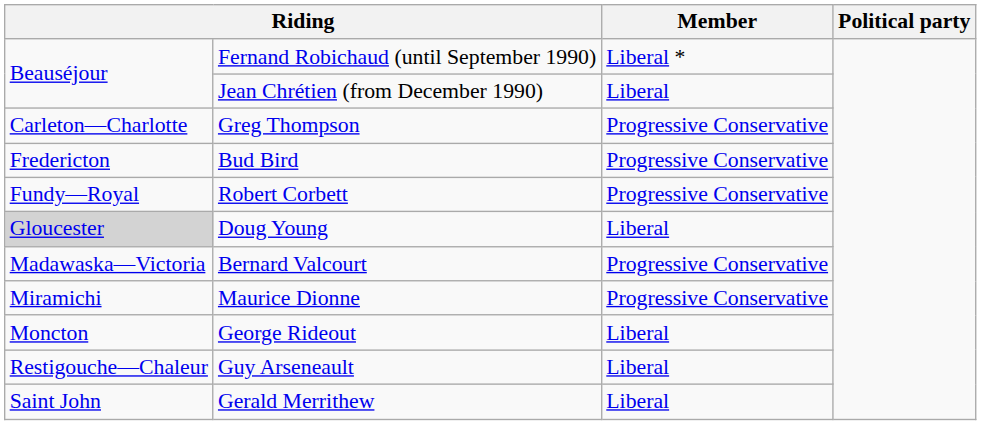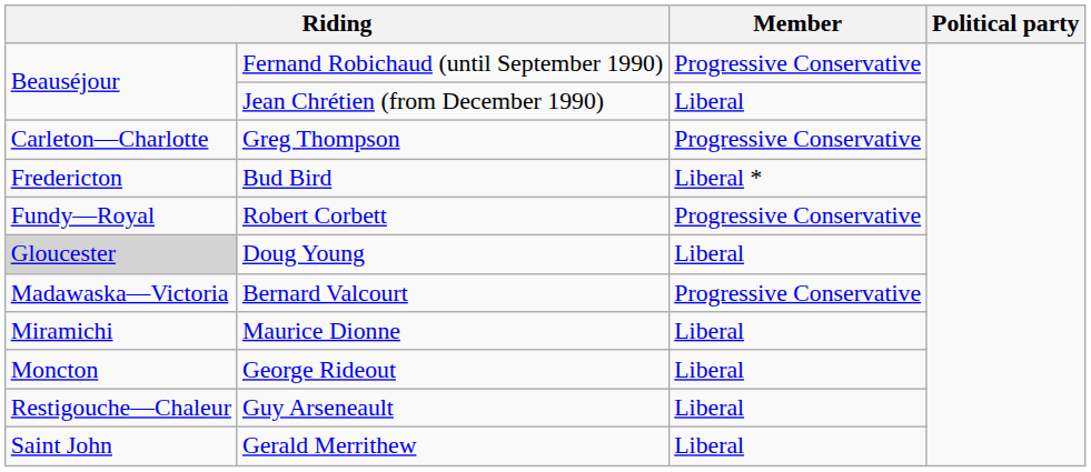 <table class=wikitable>
 <tr>
 <th colspan="2">Riding</th>
 <th>Member</th>
 <th>Political party</th>
 </tr>
 <tr>
 <td rowspan="2"><a href='#'>Beauséjour</a></td>
 <td><a href='#'>Fernand Robichaud</a> (until September 1990)</td>
-<td><a href='#'>Liberal</a> *</td>
+<td><a href='#'>Progressive Conservative</a></td>
 </tr>
 <tr>
 <td><a href='#'>Jean Chrétien</a> (from December 1990)</td>
 <td><a href='#'>Liberal</a></td>
 </tr>
 <tr>
 <td><a href='#'>Carleton—Charlotte</a></td>
 <td><a href='#'>Greg Thompson</a></td>
 <td><a href='#'>Progressive Conservative</a></td>
 </tr>
 <tr>
 <td><a href='#'>Fredericton</a></td>
 <td><a href='#'>Bud Bird</a></td>
-<td><a href='#'>Progressive Conservative</a></td>
+<td><a href='#'>Liberal</a> *</td>
 </tr>
 <tr>
 <td><a href='#'>Fundy—Royal</a></td>
 <td><a href='#'>Robert Corbett</a></td>
 <td><a href='#'>Progressive Conservative</a></td>
 </tr>
 <tr>
 <td style="background: lightgrey;"><a href='#'>Gloucester</a></td>
 <td><a href='#'>Doug Young</a></td>
 <td><a href='#'>Liberal</a></td>
 </tr>
 <tr>
 <td><a href='#'>Madawaska—Victoria</a></td>
 <td><a href='#'>Bernard Valcourt</a></td>
 <td><a href='#'>Progressive Conservative</a></td>
 </tr>
 <tr>
 <td><a href='#'>Miramichi</a></td>
 <td><a href='#'>Maurice Dionne</a></td>
-<td><a href='#'>Progressive Conservative</a></td>
+<td><a href='#'>Liberal</a></td>
 </tr>
 <tr>
 <td><a href='#'>Moncton</a></td>
 <td><a href='#'>George Rideout</a></td>
 <td><a href='#'>Liberal</a></td>
 </tr>
 <tr>
 <td><a href='#'>Restigouche—Chaleur</a></td>
 <td><a href='#'>Guy Arseneault</a></td>
 <td><a href='#'>Liberal</a></td>
 </tr>
 <tr>
 <td><a href='#'>Saint John</a></td>
 <td><a href='#'>Gerald Merrithew</a></td>
 <td><a href='#'>Liberal</a></td>
 </tr>
 </table>
